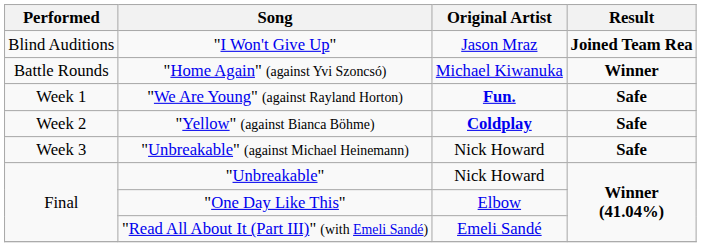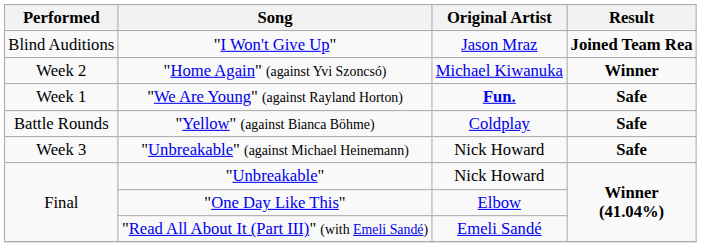 <table class="wikitable plainrowheaders" style="text-align:center;">
 <tr>
 <th scope="col">Performed</th>
 <th scope="col">Song</th>
 <th scope="col">Original Artist</th>
 <th scope="col">Result</th>
 </tr>
 <tr>
 <td>Blind Auditions</td>
 <td>"<a href='#'>I Won't Give Up</a>"</td>
 <td><a href='#'>Jason Mraz</a></td>
 <td><strong>Joined Team Rea</strong></td>
 </tr>
 <tr>
-<td>Battle Rounds</td>
+<td>Week 2</td>
 <td>"<a href='#'>Home Again</a>" <small>(against Yvi Szoncsó)</small></td>
 <td><a href='#'>Michael Kiwanuka</a></td>
 <td><strong>Winner</strong></td>
 </tr>
 <tr>
 <td>Week 1</td>
 <td>"<a href='#'>We Are Young</a>" <small>(against Rayland Horton)</small></td>
 <td><strong><a href='#'>Fun.</a></strong></td>
 <td><strong>Safe</strong></td>
 </tr>
 <tr>
-<td>Week 2</td>
+<td>Battle Rounds</td>
 <td>"<a href='#'>Yellow</a>" <small>(against Bianca Böhme)</small></td>
-<td><strong><a href='#'>Coldplay</a></strong></td>
+<td><a href='#'>Coldplay</a></td>
 <td><strong>Safe</strong></td>
 </tr>
 <tr>
 <td>Week 3</td>
 <td>"<a href='#'>Unbreakable</a>" <small>(against Michael Heinemann)</small></td>
 <td>Nick Howard</td>
 <td><strong>Safe</strong></td>
 </tr>
 <tr>
 <td rowspan="3">Final</td>
 <td>"<a href='#'>Unbreakable</a>"</td>
 <td>Nick Howard</td>
 <td rowspan="3"><strong>Winner<br>(41.04%)</strong></td>
 </tr>
 <tr>
 <td>"<a href='#'>One Day Like This</a>"</td>
 <td><a href='#'>Elbow</a></td>
 </tr>
 <tr>
 <td>"<a href='#'>Read All About It (Part III)</a>" <small>(with <a href='#'>Emeli Sandé</a>)</small></td>
 <td><a href='#'>Emeli Sandé</a></td>
 </tr>
 <tr>
 </tr>
 </table>
